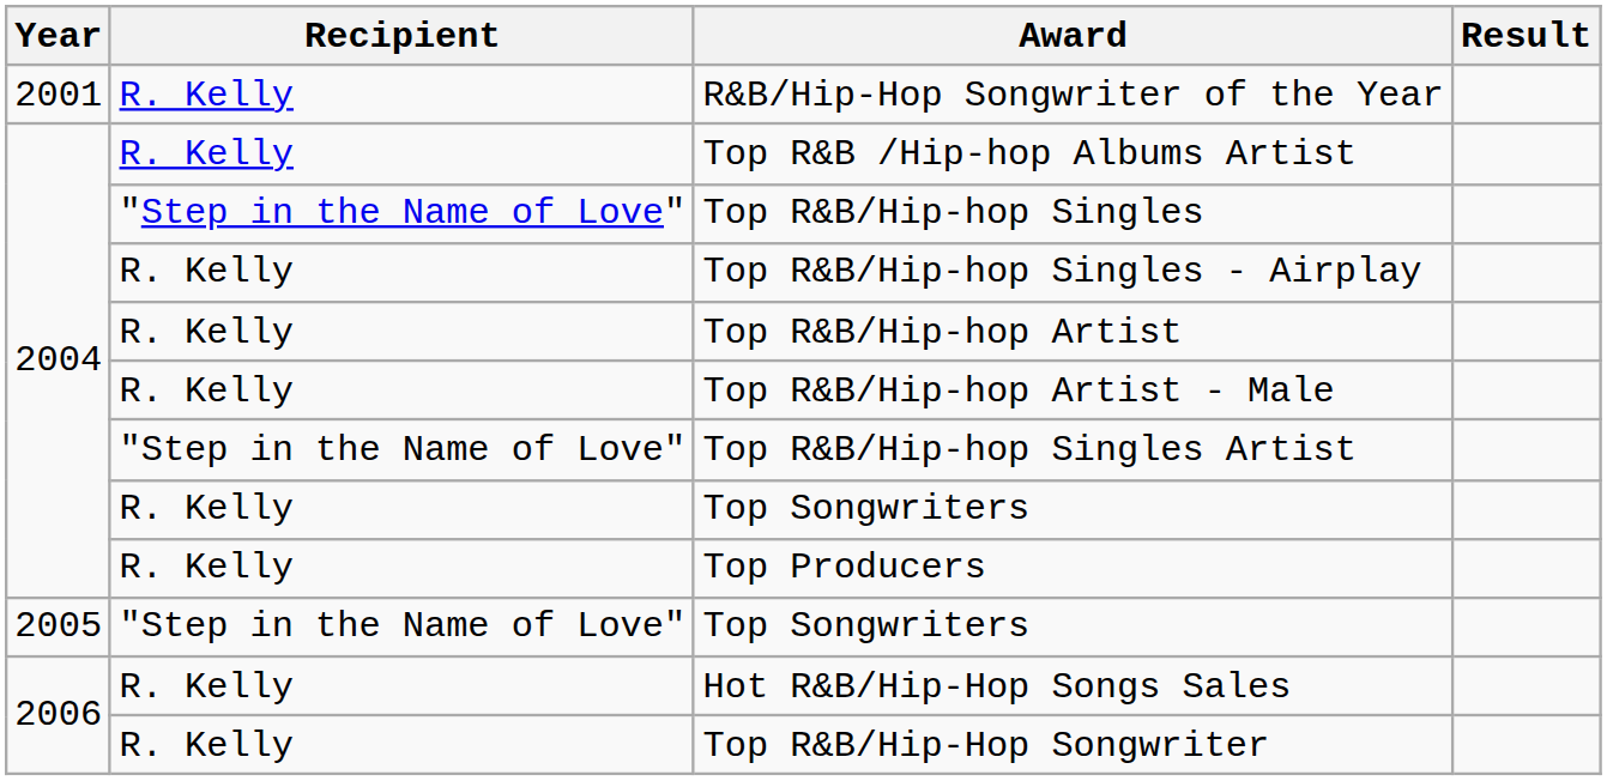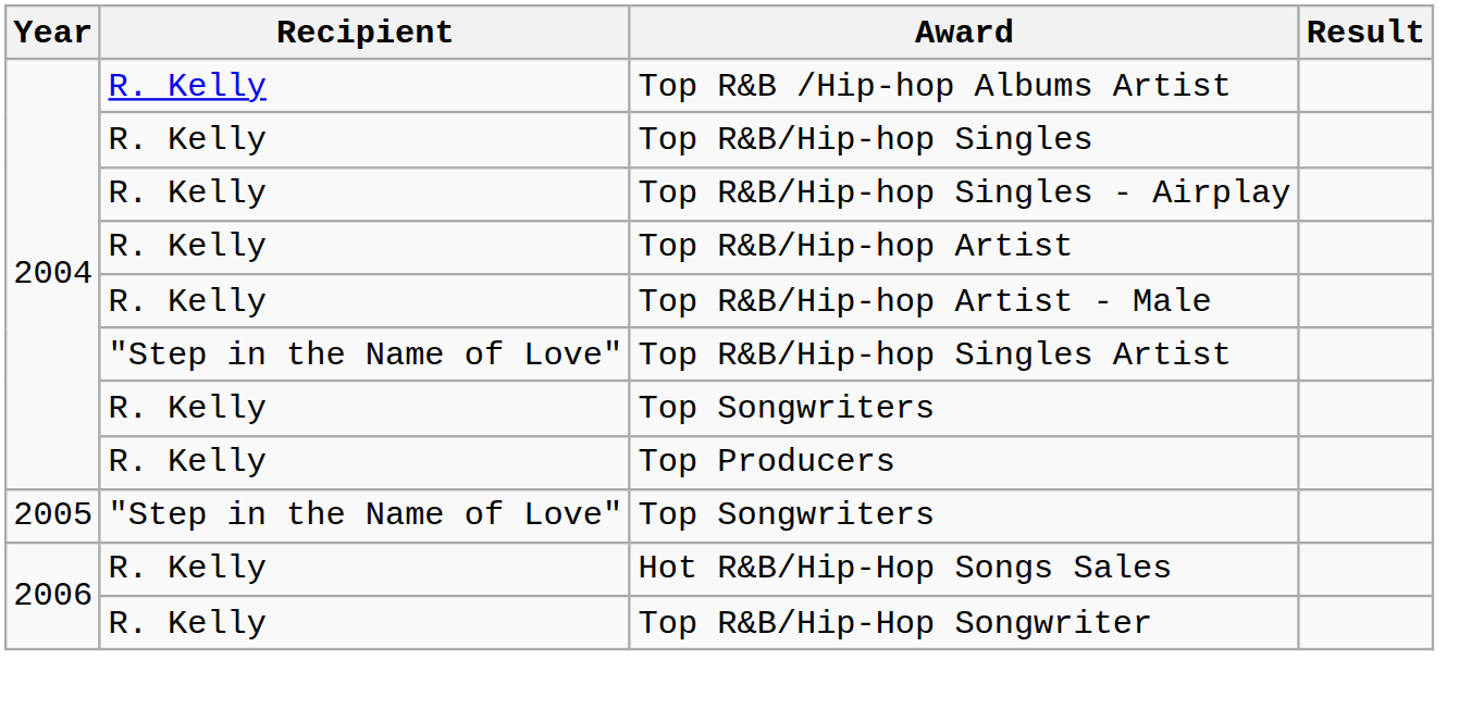 <table class="wikitable">
 <tr>
 <th>Year</th>
 <th>Recipient</th>
 <th>Award</th>
 <th>Result</th>
 </tr>
 <tr>
-<td>2001</td>
-<td><a href='#'>R. Kelly</a></td>
-<td>R&B/Hip-Hop Songwriter of the Year</td>
-<td></td>
-</tr>
-<tr>
 <td rowspan="8">2004</td>
 <td><a href='#'>R. Kelly</a></td>
 <td>Top R&B /Hip-hop Albums Artist</td>
 <td></td>
 </tr>
 <tr>
-<td>"<a href='#'>Step in the Name of Love</a>"</td>
+<td>R. Kelly</td>
 <td>Top R&B/Hip-hop Singles</td>
 <td></td>
 </tr>
 <tr>
 <td>R. Kelly</td>
 <td>Top R&B/Hip-hop Singles - Airplay</td>
 <td></td>
 </tr>
 <tr>
 <td>R. Kelly</td>
 <td>Top R&B/Hip-hop Artist</td>
 <td></td>
 </tr>
 <tr>
 <td>R. Kelly</td>
 <td>Top R&B/Hip-hop Artist - Male</td>
 <td></td>
 </tr>
 <tr>
 <td>"Step in the Name of Love"</td>
 <td>Top R&B/Hip-hop Singles Artist</td>
 <td></td>
 </tr>
 <tr>
 <td>R. Kelly</td>
 <td>Top Songwriters</td>
 <td></td>
 </tr>
 <tr>
 <td>R. Kelly</td>
 <td>Top Producers</td>
 <td></td>
 </tr>
 <tr>
 <td>2005</td>
 <td>"Step in the Name of Love"</td>
 <td>Top Songwriters</td>
 <td></td>
 </tr>
 <tr>
 <td rowspan="2">2006</td>
 <td>R. Kelly</td>
 <td>Hot R&B/Hip-Hop Songs Sales</td>
 <td></td>
 </tr>
 <tr>
 <td>R. Kelly</td>
 <td>Top R&B/Hip-Hop Songwriter</td>
 <td></td>
 </tr>
 </table>
